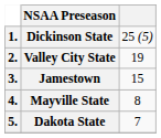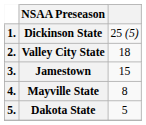 <table class="wikitable" style="white-space;nowrap; font-size:90%;">
 <tr>
 <td ! colspan=1 style="background:white; border-top-style:hidden; border-left-style:hidden;"></td>
 <th>NSAA Preseason</th>
 <th></th>
 </tr>
 <tr>
 <th>1.</th>
 <th>Dickinson State</th>
 <td align="center">25 <em>(5)</em></td>
 </tr>
 <tr>
 <th>2.</th>
 <th>Valley City State</th>
-<td align="center">19</td>
+<td align="center">18</td>
 </tr>
 <tr>
 <th>3.</th>
 <th>Jamestown</th>
 <td align="center">15</td>
 </tr>
 <tr>
 <th>4.</th>
 <th>Mayville State</th>
 <td align="center">8</td>
 </tr>
 <tr>
 <th>5.</th>
 <th>Dakota State</th>
-<td align="center">7</td>
+<td align="center">5</td>
 </tr>
 <tr>
 </tr>
 </table>
